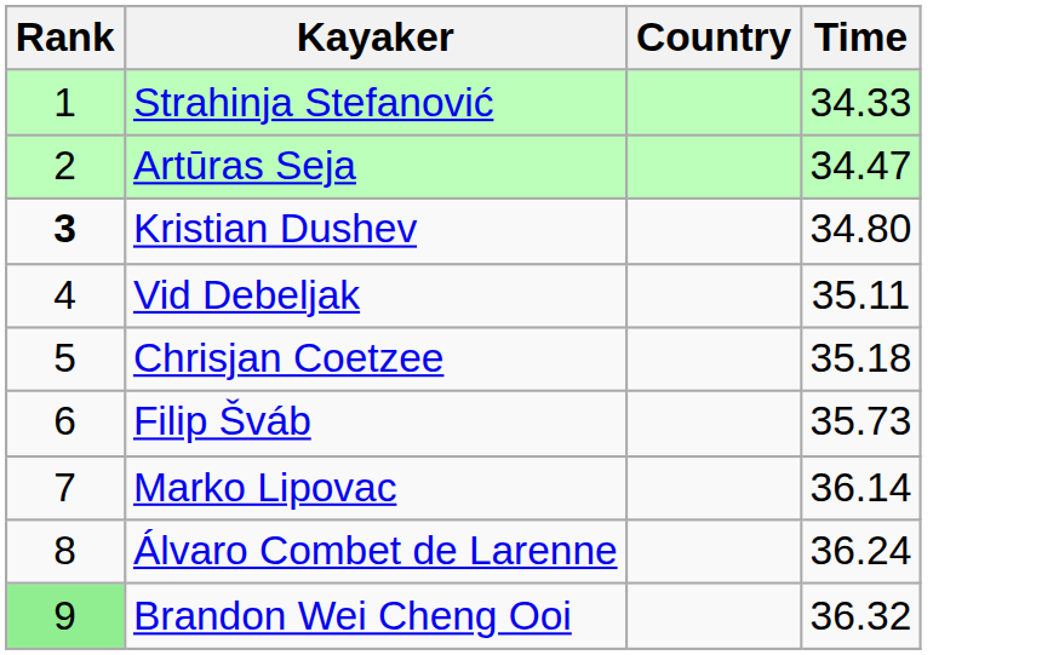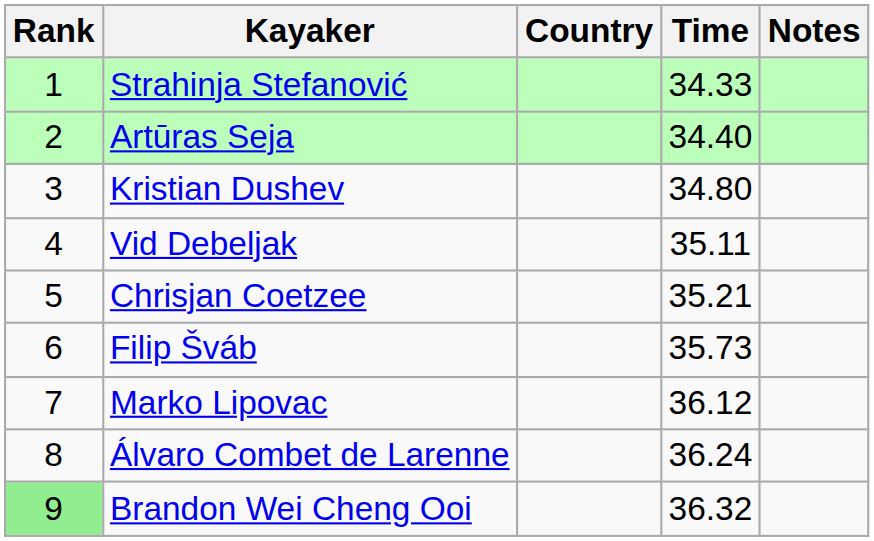 <table class="wikitable" style="text-align:center">
 <tr>
 <th>Rank</th>
 <th>Kayaker</th>
 <th>Country</th>
 <th>Time</th>
+<th>Notes</th>
 </tr>
 <tr bgcolor=bbffbb>
 <td>1</td>
 <td align="left"><a href='#'>Strahinja Stefanović</a></td>
 <td align="left"></td>
 <td>34.33</td>
+<td></td>
 </tr>
 <tr bgcolor=bbffbb>
 <td>2</td>
 <td align="left"><a href='#'>Artūras Seja</a></td>
 <td align="left"></td>
-<td>34.47</td>
+<td>34.40</td>
+<td></td>
 </tr>
 <tr>
-<td><strong>3</strong></td>
+<td>3</td>
 <td align="left"><a href='#'>Kristian Dushev</a></td>
 <td align="left"></td>
 <td>34.80</td>
+<td></td>
 </tr>
 <tr>
 <td>4</td>
 <td align="left"><a href='#'>Vid Debeljak</a></td>
 <td align="left"></td>
 <td>35.11</td>
+<td></td>
 </tr>
 <tr>
 <td>5</td>
 <td align="left"><a href='#'>Chrisjan Coetzee</a></td>
 <td align="left"></td>
-<td>35.18</td>
+<td>35.21</td>
+<td></td>
 </tr>
 <tr>
 <td>6</td>
 <td align="left"><a href='#'>Filip Šváb</a></td>
 <td align="left"></td>
 <td>35.73</td>
+<td></td>
 </tr>
 <tr>
 <td>7</td>
 <td align="left"><a href='#'>Marko Lipovac</a></td>
 <td align="left"></td>
-<td>36.14</td>
+<td>36.12</td>
+<td></td>
 </tr>
 <tr>
 <td>8</td>
 <td align="left"><a href='#'>Álvaro Combet de Larenne</a></td>
 <td align="left"></td>
 <td>36.24</td>
+<td></td>
 </tr>
 <tr>
 <td style="background: lightgreen;">9</td>
 <td align="left"><a href='#'>Brandon Wei Cheng Ooi</a></td>
 <td align="left"></td>
 <td>36.32</td>
+<td></td>
 </tr>
 </table>
